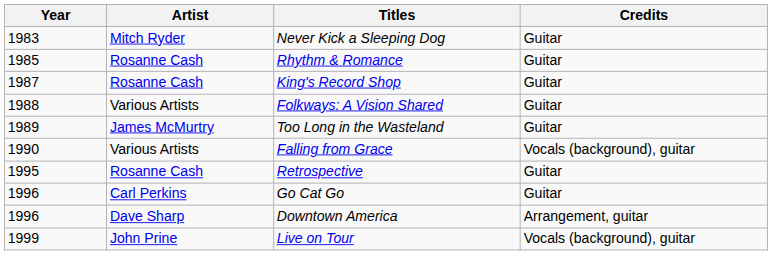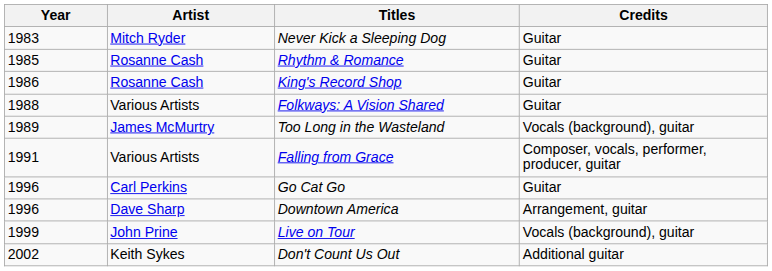 <table class="wikitable">
 <tr>
 <th width="120pt">Year</th>
 <th width="200pt">Artist</th>
 <th width="300pt">Titles</th>
 <th width="300pt">Credits</th>
 </tr>
 <tr>
 <td>1983</td>
 <td><a href='#'>Mitch Ryder</a></td>
 <td><em>Never Kick a Sleeping Dog</em></td>
 <td>Guitar</td>
 </tr>
 <tr>
 <td>1985</td>
 <td><a href='#'>Rosanne Cash</a></td>
 <td><em><a href='#'>Rhythm & Romance</a></em></td>
 <td>Guitar</td>
 </tr>
 <tr>
-<td>1987</td>
+<td>1986</td>
 <td><a href='#'>Rosanne Cash</a></td>
 <td><em><a href='#'>King's Record Shop</a></em></td>
 <td>Guitar</td>
 </tr>
 <tr>
 <td>1988</td>
 <td>Various Artists</td>
 <td><em><a href='#'>Folkways: A Vision Shared</a></em></td>
 <td>Guitar</td>
 </tr>
 <tr>
 <td>1989</td>
 <td><a href='#'>James McMurtry</a></td>
 <td><em>Too Long in the Wasteland</em></td>
-<td>Guitar</td>
-</tr>
-<tr>
-<td>1990</td>
-<td>Various Artists</td>
-<td><em><a href='#'>Falling from Grace</a></em></td>
 <td>Vocals (background), guitar</td>
 </tr>
 <tr>
-<td>1995</td>
-<td><a href='#'>Rosanne Cash</a></td>
-<td><em><a href='#'>Retrospective</a></em></td>
-<td>Guitar</td>
+<td>1991</td>
+<td>Various Artists</td>
+<td><em><a href='#'>Falling from Grace</a></em></td>
+<td>Composer, vocals, performer, producer, guitar</td>
 </tr>
 <tr>
 <td>1996</td>
 <td><a href='#'>Carl Perkins</a></td>
 <td><em>Go Cat Go</em></td>
 <td>Guitar</td>
 </tr>
 <tr>
 <td>1996</td>
 <td><a href='#'>Dave Sharp</a></td>
 <td><em>Downtown America</em></td>
 <td>Arrangement, guitar</td>
 </tr>
 <tr>
 <td>1999</td>
 <td><a href='#'>John Prine</a></td>
 <td><em><a href='#'>Live on Tour</a></em></td>
 <td>Vocals (background), guitar</td>
 </tr>
+<tr>
+<td>2002</td>
+<td>Keith Sykes</td>
+<td><em>Don't Count Us Out</em></td>
+<td>Additional guitar</td>
+</tr>
 </table>
